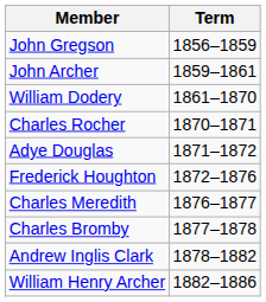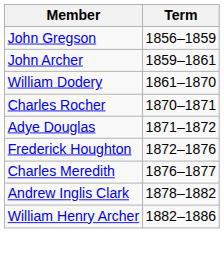 <table class="wikitable">
 <tr>
 <th>Member</th>
 <th>Term</th>
 </tr>
 <tr>
 <td><a href='#'>John Gregson</a></td>
 <td>1856–1859</td>
 </tr>
 <tr>
 <td><a href='#'>John Archer</a></td>
 <td>1859–1861</td>
 </tr>
 <tr>
 <td><a href='#'>William Dodery</a></td>
 <td>1861–1870</td>
 </tr>
 <tr>
 <td><a href='#'>Charles Rocher</a></td>
 <td>1870–1871</td>
 </tr>
 <tr>
 <td><a href='#'>Adye Douglas</a></td>
 <td>1871–1872</td>
 </tr>
 <tr>
 <td><a href='#'>Frederick Houghton</a></td>
 <td>1872–1876</td>
 </tr>
 <tr>
 <td><a href='#'>Charles Meredith</a></td>
 <td>1876–1877</td>
 </tr>
 <tr>
-<td><a href='#'>Charles Bromby</a></td>
-<td>1877–1878</td>
-</tr>
-<tr>
 <td><a href='#'>Andrew Inglis Clark</a></td>
 <td>1878–1882</td>
 </tr>
 <tr>
 <td><a href='#'>William Henry Archer</a></td>
 <td>1882–1886</td>
 </tr>
 </table>
